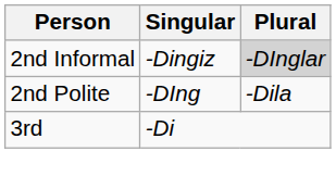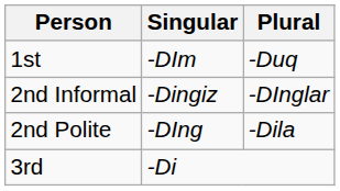 <table class="wikitable">
 <tr>
 <th>Person</th>
 <th>Singular</th>
 <th>Plural</th>
 </tr>
 <tr>
+<td>1st</td>
+<td><em>-DIm</em></td>
+<td><em>-Duq</em></td>
+</tr>
+<tr>
 <td>2nd Informal</td>
 <td><em>-Dingiz</em></td>
-<td style="background: lightgrey;"><em>-DInglar</em></td>
+<td><em>-DInglar</em></td>
 </tr>
 <tr>
 <td>2nd Polite</td>
 <td><em>-DIng</em></td>
 <td><em>-Dila</em></td>
 </tr>
 <tr>
 <td>3rd</td>
 <td colspan="2"><em>-Di</em></td>
 </tr>
 </table>
